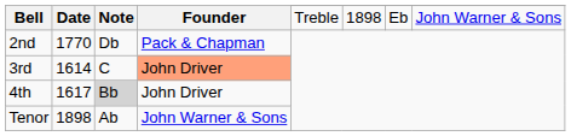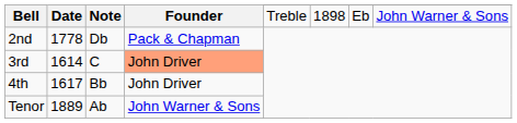 <table class="wikitable sortable">
 <tr>
 <th rowspan=2>Bell</th>
 <th rowspan=2>Date</th>
 <th rowspan=2>Note</th>
 <th rowspan=2>Founder</th>
 </tr>
 <tr>
 <td>Treble</td>
 <td>1898</td>
 <td>Eb</td>
 <td><a href='#'>John Warner & Sons</a></td>
 </tr>
 <tr>
 <td>2nd</td>
-<td>1770</td>
+<td>1778</td>
 <td>Db</td>
 <td><a href='#'>Pack & Chapman</a></td>
 </tr>
 <tr>
 <td>3rd</td>
 <td>1614</td>
 <td>C</td>
 <td style="background: lightsalmon;">John Driver</td>
 </tr>
 <tr>
 <td>4th</td>
 <td>1617</td>
-<td style="background: lightgrey;">Bb</td>
+<td>Bb</td>
 <td>John Driver</td>
 </tr>
 <tr>
 <td>Tenor</td>
-<td>1898</td>
+<td>1889</td>
 <td>Ab</td>
 <td><a href='#'>John Warner & Sons</a></td>
 </tr>
 </table>
